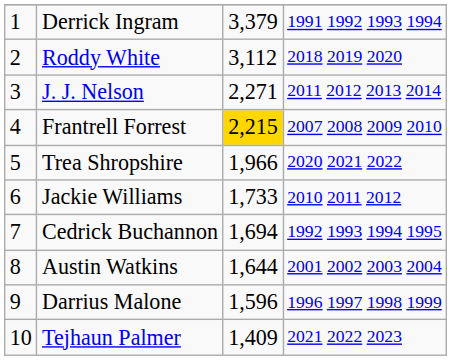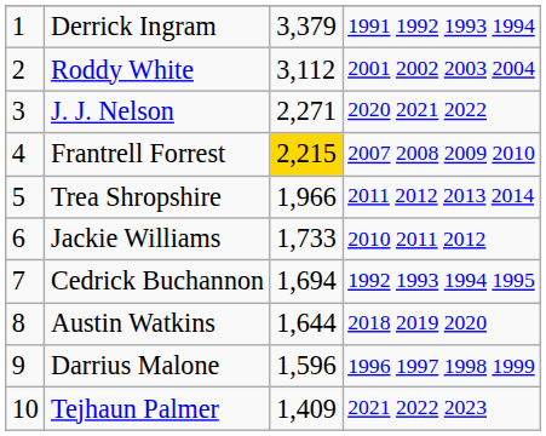 <table class="wikitable">
 <tr>
 </tr>
 <tr>
 <td>1</td>
 <td>Derrick Ingram</td>
 <td>3,379</td>
 <td style="font-size:80%;"><a href='#'>1991</a> <a href='#'>1992</a> <a href='#'>1993</a> <a href='#'>1994</a></td>
 </tr>
 <tr>
 <td>2</td>
 <td><a href='#'>Roddy White</a></td>
 <td>3,112</td>
-<td style="font-size:80%;"><a href='#'>2018</a> <a href='#'>2019</a> <a href='#'>2020</a></td>
+<td style="font-size:80%;"><a href='#'>2001</a> <a href='#'>2002</a> <a href='#'>2003</a> <a href='#'>2004</a></td>
 </tr>
 <tr>
 <td>3</td>
 <td><a href='#'>J. J. Nelson</a></td>
 <td>2,271</td>
-<td style="font-size:80%;"><a href='#'>2011</a> <a href='#'>2012</a> <a href='#'>2013</a> <a href='#'>2014</a></td>
+<td style="font-size:80%;"><a href='#'>2020</a> <a href='#'>2021</a> <a href='#'>2022</a></td>
 </tr>
 <tr>
 <td>4</td>
 <td>Frantrell Forrest</td>
 <td style="background: gold;">2,215</td>
 <td style="font-size:80%;"><a href='#'>2007</a> <a href='#'>2008</a> <a href='#'>2009</a> <a href='#'>2010</a></td>
 </tr>
 <tr>
 <td>5</td>
 <td>Trea Shropshire</td>
 <td>1,966</td>
-<td style="font-size:80%;"><a href='#'>2020</a> <a href='#'>2021</a> <a href='#'>2022</a></td>
+<td style="font-size:80%;"><a href='#'>2011</a> <a href='#'>2012</a> <a href='#'>2013</a> <a href='#'>2014</a></td>
 </tr>
 <tr>
 <td>6</td>
 <td>Jackie Williams</td>
 <td>1,733</td>
 <td style="font-size:80%;"><a href='#'>2010</a> <a href='#'>2011</a> <a href='#'>2012</a></td>
 </tr>
 <tr>
 <td>7</td>
 <td>Cedrick Buchannon</td>
 <td>1,694</td>
 <td style="font-size:80%;"><a href='#'>1992</a> <a href='#'>1993</a> <a href='#'>1994</a> <a href='#'>1995</a></td>
 </tr>
 <tr>
 <td>8</td>
 <td>Austin Watkins</td>
 <td>1,644</td>
-<td style="font-size:80%;"><a href='#'>2001</a> <a href='#'>2002</a> <a href='#'>2003</a> <a href='#'>2004</a></td>
+<td style="font-size:80%;"><a href='#'>2018</a> <a href='#'>2019</a> <a href='#'>2020</a></td>
 </tr>
 <tr>
 <td>9</td>
 <td>Darrius Malone</td>
 <td>1,596</td>
 <td style="font-size:80%;"><a href='#'>1996</a> <a href='#'>1997</a> <a href='#'>1998</a> <a href='#'>1999</a></td>
 </tr>
 <tr>
 <td>10</td>
 <td><a href='#'>Tejhaun Palmer</a></td>
 <td>1,409</td>
 <td style="font-size:80%;"><a href='#'>2021</a> <a href='#'>2022</a> <a href='#'>2023</a></td>
 </tr>
 </table>
